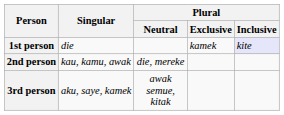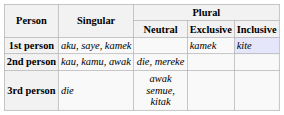 <table class="wikitable">
 <tr>
 <th rowspan="2">Person</th>
 <th rowspan="2">Singular</th>
 <th colspan="3">Plural</th>
 </tr>
 <tr>
 <th width="75">Neutral</th>
 <th>Exclusive</th>
 <th>Inclusive</th>
 </tr>
 <tr>
 <th>1st person</th>
-<td><em>die</em></td>
+<td><em>aku, saye, kamek</em></td>
 <td align="center"></td>
 <td><em>kamek</em></td>
 <td style="background: lavender;"><em>kite</em></td>
 </tr>
 <tr>
 <th>2nd person</th>
 <td><em>kau, kamu, awak</em></td>
 <td align="center"><em>die, mereke</em></td>
 <td></td>
 <td></td>
 </tr>
 <tr>
 <th>3rd person</th>
-<td><em>aku, saye, kamek</em></td>
+<td><em>die</em></td>
 <td align="center"><em>awak semue, kitak</em></td>
 <td></td>
 <td></td>
 </tr>
 </table>
